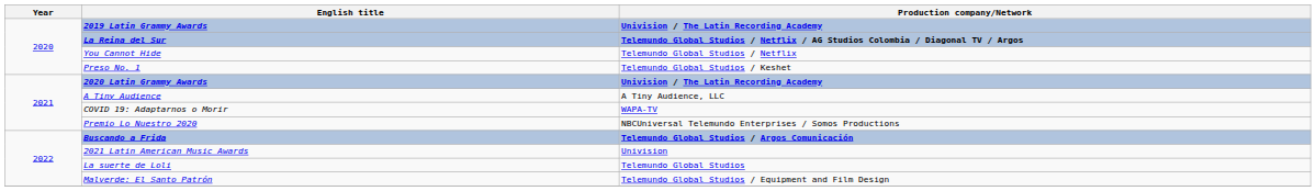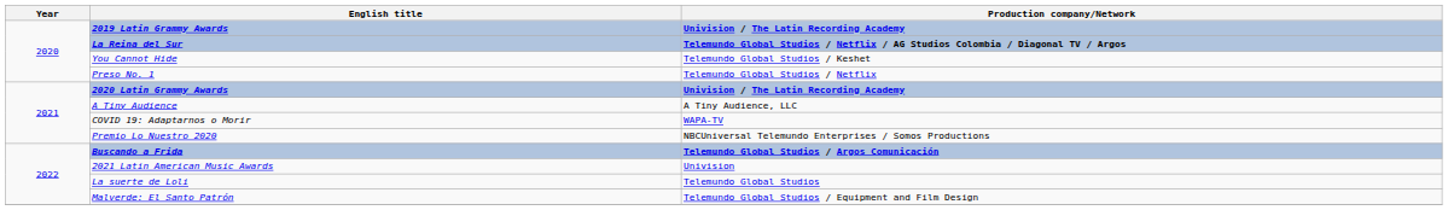 <table class="wikitable" width="100%" border="1" cellpadding="5" cellspacing="0">
 <tr>
 <th width=5%>Year</th>
 <th width=35%>English title</th>
 <th width=45%><strong>Production company/Network</strong></th>
 </tr>
 <tr>
 <td rowspan="4" style="text-align:center;"><a href='#'>2020</a><br></td>
 <td style="background:#B0C4DE;"><strong><em><a href='#'>2019 Latin Grammy Awards</a></em></strong></td>
 <td style="background:#B0C4DE;"><strong><a href='#'>Univision</a> / <a href='#'>The Latin Recording Academy</a></strong></td>
 </tr>
 <tr>
 <td style="background:#B0C4DE;"><strong><em><a href='#'>La Reina del Sur</a></em></strong></td>
 <td style="background:#B0C4DE;"><strong><a href='#'>Telemundo Global Studios</a> / <a href='#'>Netflix</a> / AG Studios Colombia / Diagonal TV / Argos</strong></td>
 </tr>
 <tr>
 <td><em><a href='#'>You Cannot Hide</a></em></td>
-<td><a href='#'>Telemundo Global Studios</a> / <a href='#'>Netflix</a></td>
+<td><a href='#'>Telemundo Global Studios</a> / Keshet</td>
 </tr>
 <tr>
 <td><em><a href='#'>Preso No. 1</a></em></td>
-<td><a href='#'>Telemundo Global Studios</a> / Keshet</td>
+<td><a href='#'>Telemundo Global Studios</a> / <a href='#'>Netflix</a></td>
 </tr>
 <tr>
 <td rowspan="4" style="text-align:center;"><a href='#'>2021</a><br></td>
 <td style="background:#B0C4DE;"><strong><em><a href='#'>2020 Latin Grammy Awards</a></em></strong></td>
 <td style="background:#B0C4DE;"><strong><a href='#'>Univision</a> / <a href='#'>The Latin Recording Academy</a></strong></td>
 </tr>
 <tr>
 <td><em><a href='#'>A Tiny Audience </a></em></td>
 <td>A Tiny Audience, LLC</td>
 </tr>
 <tr>
 <td><em>COVID 19: Adaptarnos o Morir</em></td>
 <td><a href='#'>WAPA-TV</a></td>
 </tr>
 <tr>
 <td><em><a href='#'>Premio Lo Nuestro 2020</a></em></td>
 <td>NBCUniversal Telemundo Enterprises / Somos Productions</td>
 </tr>
 <tr>
 <td rowspan="4" style="text-align:center;"><a href='#'>2022</a><br></td>
 <td style="background:#B0C4DE;"><strong><em><a href='#'>Buscando a Frida</a></em></strong></td>
 <td style="background:#B0C4DE;"><strong><a href='#'>Telemundo Global Studios</a> / <a href='#'>Argos Comunicación</a></strong></td>
 </tr>
 <tr>
 <td><em><a href='#'>2021 Latin American Music Awards</a></em></td>
 <td><a href='#'>Univision</a></td>
 </tr>
 <tr>
 <td><em><a href='#'>La suerte de Loli</a></em></td>
 <td><a href='#'>Telemundo Global Studios</a></td>
 </tr>
 <tr>
 <td><em><a href='#'>Malverde: El Santo Patrón</a></em></td>
 <td><a href='#'>Telemundo Global Studios</a> / Equipment and Film Design</td>
 </tr>
 <tr>
 </tr>
 </table>
